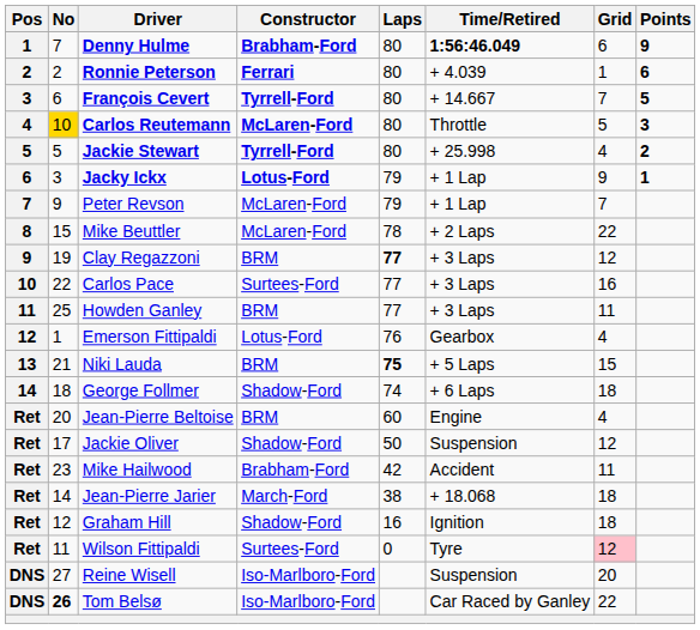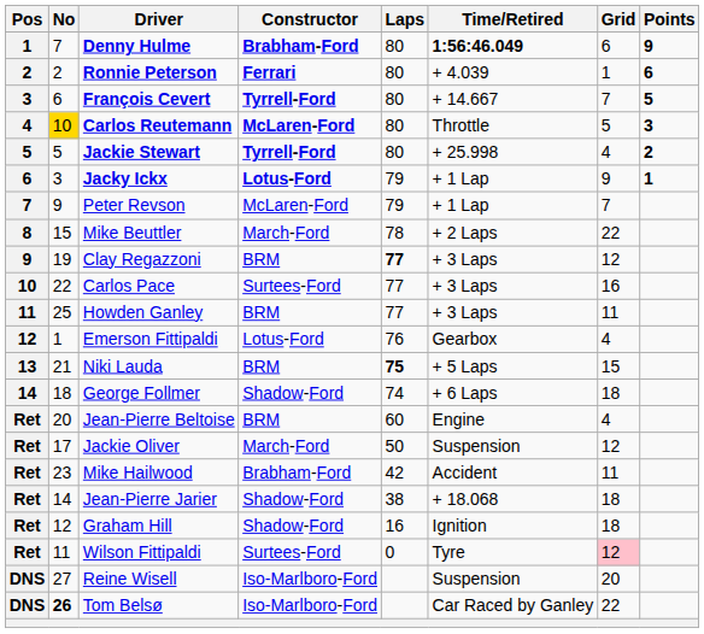 <table class="wikitable" style="font-size: 95%;">
 <tr>
 <th>Pos</th>
 <th>No</th>
 <th>Driver</th>
 <th>Constructor</th>
 <th>Laps</th>
 <th>Time/Retired</th>
 <th>Grid</th>
 <th>Points</th>
 </tr>
 <tr>
 <th>1</th>
 <td>7</td>
 <td> <strong><a href='#'>Denny Hulme</a></strong></td>
 <td><strong><a href='#'>Brabham</a>-<a href='#'>Ford</a></strong></td>
 <td>80</td>
 <td><strong>1:56:46.049</strong></td>
 <td>6</td>
 <td><strong>9</strong></td>
 </tr>
 <tr>
 <th>2</th>
 <td>2</td>
 <td> <strong><a href='#'>Ronnie Peterson</a></strong></td>
 <td><strong><a href='#'>Ferrari</a></strong></td>
 <td>80</td>
 <td>+ 4.039</td>
 <td>1</td>
 <td><strong>6</strong></td>
 </tr>
 <tr>
 <th>3</th>
 <td>6</td>
 <td> <strong><a href='#'>François Cevert</a></strong></td>
 <td><strong><a href='#'>Tyrrell</a>-<a href='#'>Ford</a></strong></td>
 <td>80</td>
 <td>+ 14.667</td>
 <td>7</td>
 <td><strong>5</strong></td>
 </tr>
 <tr>
 <th>4</th>
 <td style="background: gold;">10</td>
 <td> <strong><a href='#'>Carlos Reutemann</a></strong></td>
 <td><strong><a href='#'>McLaren</a>-<a href='#'>Ford</a></strong></td>
 <td>80</td>
 <td>Throttle</td>
 <td>5</td>
 <td><strong>3</strong></td>
 </tr>
 <tr>
 <th>5</th>
 <td>5</td>
 <td> <strong><a href='#'>Jackie Stewart</a></strong></td>
 <td><strong><a href='#'>Tyrrell</a>-<a href='#'>Ford</a></strong></td>
 <td>80</td>
 <td>+ 25.998</td>
 <td>4</td>
 <td><strong>2</strong></td>
 </tr>
 <tr>
 <th>6</th>
 <td>3</td>
 <td> <strong><a href='#'>Jacky Ickx</a></strong></td>
 <td><strong><a href='#'>Lotus</a>-<a href='#'>Ford</a></strong></td>
 <td>79</td>
 <td>+ 1 Lap</td>
 <td>9</td>
 <td><strong>1</strong></td>
 </tr>
 <tr>
 <th>7</th>
 <td>9</td>
 <td> <a href='#'>Peter Revson</a></td>
 <td><a href='#'>McLaren</a>-<a href='#'>Ford</a></td>
 <td>79</td>
 <td>+ 1 Lap</td>
 <td>7</td>
 <td> </td>
 </tr>
 <tr>
 <th>8</th>
 <td>15</td>
 <td> <a href='#'>Mike Beuttler</a></td>
-<td><a href='#'>McLaren</a>-<a href='#'>Ford</a></td>
+<td><a href='#'>March</a>-<a href='#'>Ford</a></td>
 <td>78</td>
 <td>+ 2 Laps</td>
 <td>22</td>
 <td> </td>
 </tr>
 <tr>
 <th>9</th>
 <td>19</td>
 <td> <a href='#'>Clay Regazzoni</a></td>
 <td><a href='#'>BRM</a></td>
 <td><strong>77</strong></td>
 <td>+ 3 Laps</td>
 <td>12</td>
 <td> </td>
 </tr>
 <tr>
 <th>10</th>
 <td>22</td>
 <td> <a href='#'>Carlos Pace</a></td>
 <td><a href='#'>Surtees</a>-<a href='#'>Ford</a></td>
 <td>77</td>
 <td>+ 3 Laps</td>
 <td>16</td>
 <td> </td>
 </tr>
 <tr>
 <th>11</th>
 <td>25</td>
 <td> <a href='#'>Howden Ganley</a></td>
 <td><a href='#'>BRM</a></td>
 <td>77</td>
 <td>+ 3 Laps</td>
 <td>11</td>
 <td> </td>
 </tr>
 <tr>
 <th>12</th>
 <td>1</td>
 <td> <a href='#'>Emerson Fittipaldi</a></td>
 <td><a href='#'>Lotus</a>-<a href='#'>Ford</a></td>
 <td>76</td>
 <td>Gearbox</td>
 <td>4</td>
 <td> </td>
 </tr>
 <tr>
 <th>13</th>
 <td>21</td>
 <td> <a href='#'>Niki Lauda</a></td>
 <td><a href='#'>BRM</a></td>
 <td><strong>75</strong></td>
 <td>+ 5 Laps</td>
 <td>15</td>
 <td> </td>
 </tr>
 <tr>
 <th>14</th>
 <td>18</td>
 <td> <a href='#'>George Follmer</a></td>
 <td><a href='#'>Shadow</a>-<a href='#'>Ford</a></td>
 <td>74</td>
 <td>+ 6 Laps</td>
 <td>18</td>
 <td> </td>
 </tr>
 <tr>
 <th>Ret</th>
 <td>20</td>
 <td> <a href='#'>Jean-Pierre Beltoise</a></td>
 <td><a href='#'>BRM</a></td>
 <td>60</td>
 <td>Engine</td>
 <td>4</td>
 <td> </td>
 </tr>
 <tr>
 <th>Ret</th>
 <td>17</td>
 <td> <a href='#'>Jackie Oliver</a></td>
-<td><a href='#'>Shadow</a>-<a href='#'>Ford</a></td>
+<td><a href='#'>March</a>-<a href='#'>Ford</a></td>
 <td>50</td>
 <td>Suspension</td>
 <td>12</td>
 <td> </td>
 </tr>
 <tr>
 <th>Ret</th>
 <td>23</td>
 <td> <a href='#'>Mike Hailwood</a></td>
 <td><a href='#'>Brabham</a>-<a href='#'>Ford</a></td>
 <td>42</td>
 <td>Accident</td>
 <td>11</td>
 <td> </td>
 </tr>
 <tr>
 <th>Ret</th>
 <td>14</td>
 <td> <a href='#'>Jean-Pierre Jarier</a></td>
-<td><a href='#'>March</a>-<a href='#'>Ford</a></td>
+<td><a href='#'>Shadow</a>-<a href='#'>Ford</a></td>
 <td>38</td>
 <td>+ 18.068</td>
 <td>18</td>
 <td> </td>
 </tr>
 <tr>
 <th>Ret</th>
 <td>12</td>
 <td> <a href='#'>Graham Hill</a></td>
 <td><a href='#'>Shadow</a>-<a href='#'>Ford</a></td>
 <td>16</td>
 <td>Ignition</td>
 <td>18</td>
 <td> </td>
 </tr>
 <tr>
 <th>Ret</th>
 <td>11</td>
 <td> <a href='#'>Wilson Fittipaldi</a></td>
 <td><a href='#'>Surtees</a>-<a href='#'>Ford</a></td>
 <td>0</td>
 <td>Tyre</td>
 <td style="background: pink;">12</td>
 <td> </td>
 </tr>
 <tr>
 <th>DNS</th>
 <td>27</td>
 <td> <a href='#'>Reine Wisell</a></td>
 <td><a href='#'>Iso-Marlboro</a>-<a href='#'>Ford</a></td>
 <td></td>
 <td>Suspension</td>
 <td>20</td>
 <td> </td>
 </tr>
 <tr>
 <th>DNS</th>
 <td><strong>26</strong></td>
 <td> <a href='#'>Tom Belsø</a></td>
 <td><a href='#'>Iso-Marlboro</a>-<a href='#'>Ford</a></td>
 <td></td>
 <td>Car Raced by Ganley</td>
 <td>22</td>
 <td> </td>
 </tr>
 <tr>
 <th colspan="8"></th>
 </tr>
 </table>
